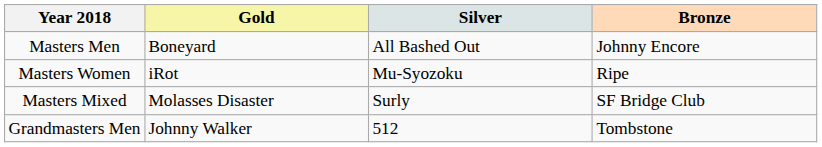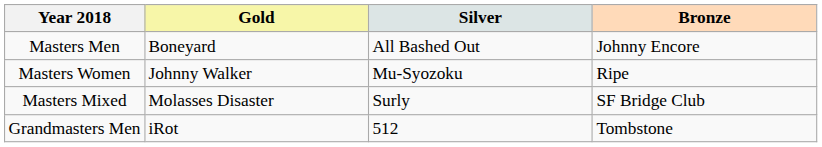 <table class="wikitable sortable">
 <tr bgcolor="#efefef" align="left">
 <th>Year 2018</th>
 <th width=200 style="background-color: #F7F6A8;"> Gold</th>
 <th width=200 style="background-color: #DCE5E5;"> Silver</th>
 <th width=200 style="background-color: #FFDAB9;"> Bronze</th>
 </tr>
 <tr>
 <td align="center">Masters Men</td>
 <td>Boneyard </td>
 <td>All Bashed Out </td>
 <td>Johnny Encore </td>
 </tr>
 <tr>
 <td align="center">Masters Women</td>
-<td>iRot </td>
+<td>Johnny Walker </td>
 <td>Mu-Syozoku </td>
 <td>Ripe </td>
 </tr>
 <tr>
 <td align="center">Masters Mixed</td>
 <td>Molasses Disaster </td>
 <td>Surly </td>
 <td>SF Bridge Club </td>
 </tr>
 <tr>
 <td align="center">Grandmasters Men</td>
-<td>Johnny Walker </td>
+<td>iRot </td>
 <td>512 </td>
 <td>Tombstone </td>
 </tr>
 </table>
